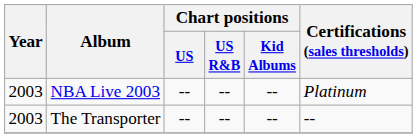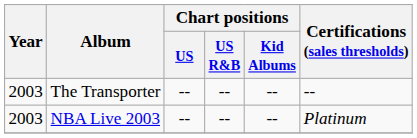 <table class="wikitable">
 <tr>
 <th rowspan=2>Year</th>
 <th rowspan=2>Album</th>
 <th colspan=3>Chart positions</th>
 <th rowspan="2">Certifications<br><small>(<a href='#'>sales thresholds</a>)</small></th>
 </tr>
 <tr>
 <th width="30"><small><a href='#'>US</a></small></th>
 <th width="30"><small><a href='#'>US R&B</a></small></th>
 <th width="30"><small><a href='#'>Kid Albums</a></small></th>
 </tr>
 <tr>
 <td rowspan="1">2003</td>
+<td>The Transporter</td>
+<td align="center">--</td>
+<td align="center">--</td>
+<td align="center">--</td>
+<td rowspan="1">--</td>
+</tr>
+<tr>
+<td rowspan="1">2003</td>
 <td><a href='#'>NBA Live 2003</a></td>
 <td align="center">--</td>
 <td align="center">--</td>
 <td align="center">--</td>
 <td rowspan="1"><em>Platinum</em></td>
 </tr>
 <tr>
-<td rowspan="1">2003</td>
-<td>The Transporter</td>
-<td align="center">--</td>
-<td align="center">--</td>
-<td align="center">--</td>
-<td rowspan="1">--</td>
-</tr>
-<tr>
 </tr>
 </table>
